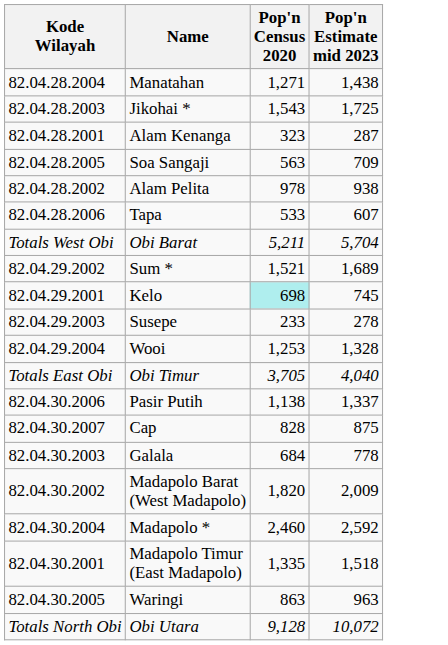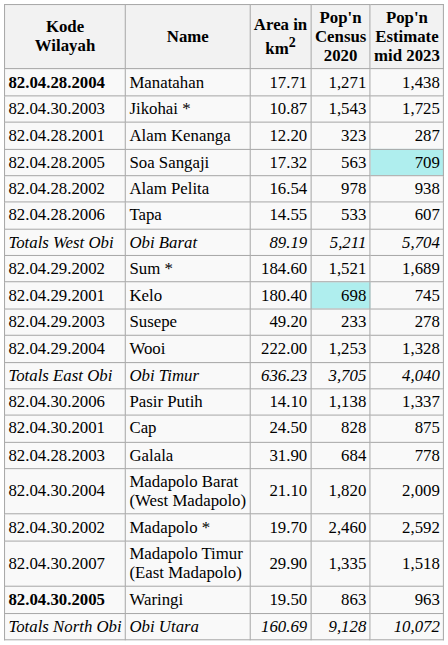 <table class="sortable wikitable">
 <tr>
 <th>Kode <br>Wilayah</th>
 <th>Name</th>
+<th>Area in<br>km<sup>2</sup></th>
 <th>Pop'n<br>Census<br>2020</th>
 <th>Pop'n<br>Estimate<br>mid 2023</th>
 </tr>
 <tr>
-<td>82.04.28.2004</td>
+<td><strong>82.04.28.2004</strong></td>
 <td>Manatahan</td>
+<td align="right">17.71</td>
 <td align="right">1,271</td>
 <td align="right">1,438</td>
 </tr>
 <tr>
-<td>82.04.28.2003</td>
+<td>82.04.30.2003</td>
 <td>Jikohai *</td>
+<td align="right">10.87</td>
 <td align="right">1,543</td>
 <td align="right">1,725</td>
 </tr>
 <tr>
 <td>82.04.28.2001</td>
 <td>Alam Kenanga</td>
+<td align="right">12.20</td>
 <td align="right">323</td>
 <td align="right">287</td>
 </tr>
 <tr>
 <td>82.04.28.2005</td>
 <td>Soa Sangaji</td>
+<td align="right">17.32</td>
 <td align="right">563</td>
-<td align="right">709</td>
+<td align="right" style="background: paleturquoise;">709</td>
 </tr>
 <tr>
 <td>82.04.28.2002</td>
 <td>Alam Pelita</td>
+<td align="right">16.54</td>
 <td align="right">978</td>
 <td align="right">938</td>
 </tr>
 <tr>
 <td>82.04.28.2006</td>
 <td>Tapa</td>
+<td align="right">14.55</td>
 <td align="right">533</td>
 <td align="right">607</td>
 </tr>
 <tr>
 <td><em>Totals West Obi</em></td>
 <td><em>Obi Barat</em></td>
+<td align="right"><em>89.19</em></td>
 <td align="right"><em>5,211</em></td>
 <td align="right"><em>5,704</em></td>
 </tr>
 <tr>
 <td>82.04.29.2002</td>
 <td>Sum *</td>
+<td align="right">184.60</td>
 <td align="right">1,521</td>
 <td align="right">1,689</td>
 </tr>
 <tr>
 <td>82.04.29.2001</td>
 <td>Kelo</td>
+<td align="right">180.40</td>
 <td align="right" style="background: paleturquoise;">698</td>
 <td align="right">745</td>
 </tr>
 <tr>
 <td>82.04.29.2003</td>
 <td>Susepe</td>
+<td align="right">49.20</td>
 <td align="right">233</td>
 <td align="right">278</td>
 </tr>
 <tr>
 <td>82.04.29.2004</td>
 <td>Wooi</td>
+<td align="right">222.00</td>
 <td align="right">1,253</td>
 <td align="right">1,328</td>
 </tr>
 <tr>
 <td><em>Totals East Obi</em></td>
 <td><em>Obi Timur</em></td>
+<td align="right"><em>636.23</em></td>
 <td align="right"><em>3,705</em></td>
 <td align="right"><em>4,040</em></td>
 </tr>
 <tr>
 <td>82.04.30.2006</td>
 <td>Pasir Putih</td>
+<td align="right">14.10</td>
 <td align="right">1,138</td>
 <td align="right">1,337</td>
 </tr>
 <tr>
-<td>82.04.30.2007</td>
+<td>82.04.30.2001</td>
 <td>Cap</td>
+<td align="right">24.50</td>
 <td align="right">828</td>
 <td align="right">875</td>
 </tr>
 <tr>
-<td>82.04.30.2003</td>
+<td>82.04.28.2003</td>
 <td>Galala</td>
+<td align="right">31.90</td>
 <td align="right">684</td>
 <td align="right">778</td>
 </tr>
 <tr>
-<td>82.04.30.2002</td>
+<td>82.04.30.2004</td>
 <td>Madapolo Barat<br>(West Madapolo)</td>
+<td align="right">21.10</td>
 <td align="right">1,820</td>
 <td align="right">2,009</td>
 </tr>
 <tr>
-<td>82.04.30.2004</td>
+<td>82.04.30.2002</td>
 <td>Madapolo *</td>
+<td align="right">19.70</td>
 <td align="right">2,460</td>
 <td align="right">2,592</td>
 </tr>
 <tr>
-<td>82.04.30.2001</td>
+<td>82.04.30.2007</td>
 <td>Madapolo Timur<br>(East Madapolo)</td>
+<td align="right">29.90</td>
 <td align="right">1,335</td>
 <td align="right">1,518</td>
 </tr>
 <tr>
-<td>82.04.30.2005</td>
+<td><strong>82.04.30.2005</strong></td>
 <td>Waringi</td>
+<td align="right">19.50</td>
 <td align="right">863</td>
 <td align="right">963</td>
 </tr>
 <tr>
 <td><em>Totals North Obi</em></td>
 <td><em>Obi Utara</em></td>
+<td align="right"><em>160.69</em></td>
 <td align="right"><em>9,128</em></td>
 <td align="right"><em>10,072</em></td>
 </tr>
 </table>
